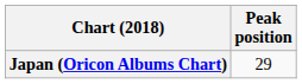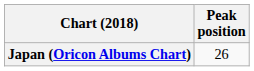 <table class="wikitable plainrowheaders" style="text-align:center">
 <tr>
 <th scope="col">Chart (2018)</th>
 <th scope="col">Peak<br>position</th>
 </tr>
 <tr>
 <th scope="row">Japan (<a href='#'>Oricon Albums Chart</a>)</th>
-<td>29</td>
+<td>26</td>
 </tr>
 </table>
